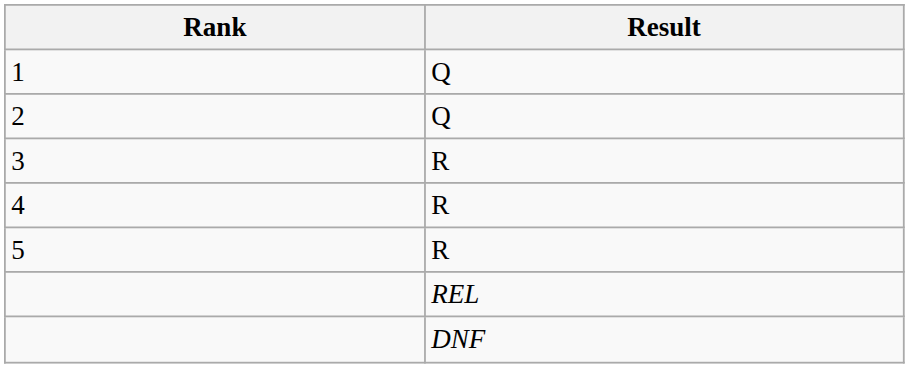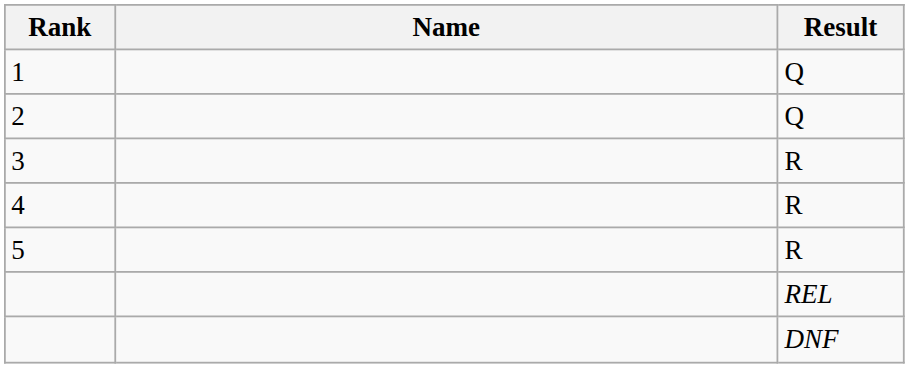 <table class=wikitable style="font-size:95%" width="40%">
 <tr>
 <th width=20>Rank</th>
+<th width=250>Name</th>
 <th width=25>Result</th>
 </tr>
 <tr>
 <td>1</td>
+<td></td>
 <td>Q</td>
 </tr>
 <tr>
 <td>2</td>
+<td></td>
 <td>Q</td>
 </tr>
 <tr>
 <td>3</td>
+<td></td>
 <td>R</td>
 </tr>
 <tr>
 <td>4</td>
+<td></td>
 <td>R</td>
 </tr>
 <tr>
 <td>5</td>
+<td></td>
 <td>R</td>
 </tr>
 <tr>
+<td></td>
 <td></td>
 <td><em>REL</em></td>
 </tr>
 <tr>
 <td></td>
+<td></td>
 <td><em>DNF</em></td>
 </tr>
 </table>
